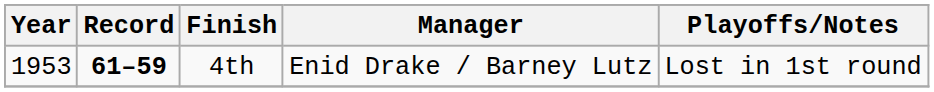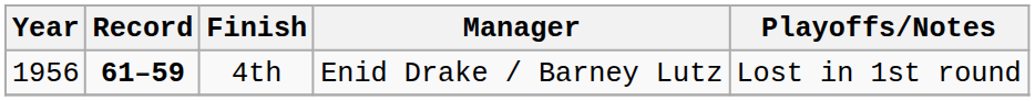 <table class="wikitable" style="text-align:center">
 <tr>
 <th>Year</th>
 <th>Record</th>
 <th>Finish</th>
 <th>Manager</th>
 <th>Playoffs/Notes</th>
 </tr>
 <tr>
-<td>1953</td>
+<td>1956</td>
 <td><strong>61–59</strong></td>
 <td>4th</td>
 <td>Enid Drake / Barney Lutz</td>
 <td>Lost in 1st round</td>
 </tr>
 <tr>
 </tr>
 </table>
